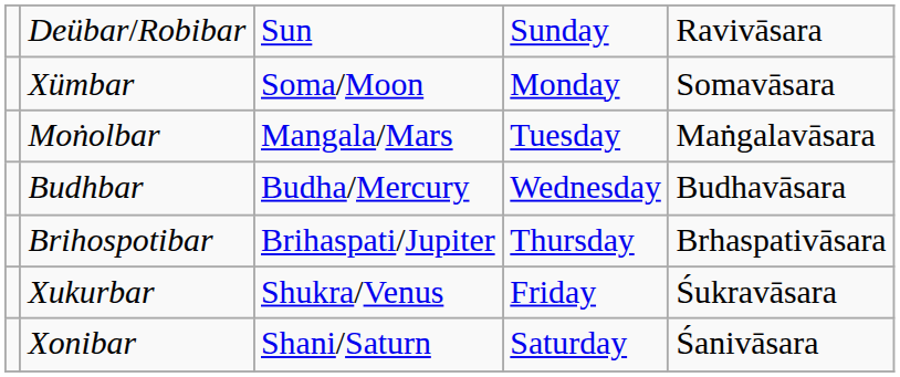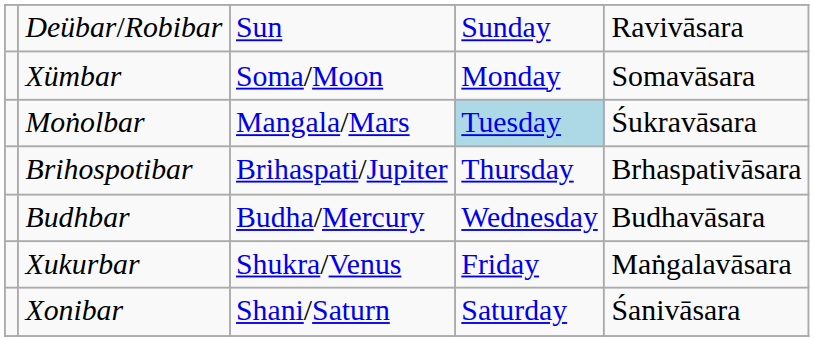 <table class="wikitable">
 <tr>
 <td></td>
 <td><em>Deübar</em>/<em>Robibar</em></td>
 <td><a href='#'>Sun</a></td>
 <td><a href='#'>Sunday</a></td>
 <td>Ravivāsara</td>
 </tr>
 <tr>
 <td></td>
 <td><em>Xümbar</em></td>
 <td><a href='#'>Soma</a>/<a href='#'>Moon</a></td>
 <td><a href='#'>Monday</a></td>
 <td>Somavāsara</td>
 </tr>
 <tr>
 <td></td>
 <td><em>Moṅolbar</em></td>
 <td><a href='#'>Mangala</a>/<a href='#'>Mars</a></td>
-<td><a href='#'>Tuesday</a></td>
-<td>Maṅgalavāsara</td>
+<td style="background: lightblue;"><a href='#'>Tuesday</a></td>
+<td>Śukravāsara</td>
+</tr>
+<tr>
+<td></td>
+<td><em>Brihospotibar</em></td>
+<td><a href='#'>Brihaspati</a>/<a href='#'>Jupiter</a></td>
+<td><a href='#'>Thursday</a></td>
+<td>Brhaspativāsara</td>
 </tr>
 <tr>
 <td></td>
 <td><em>Budhbar</em></td>
 <td><a href='#'>Budha</a>/<a href='#'>Mercury</a></td>
 <td><a href='#'>Wednesday</a></td>
 <td>Budhavāsara</td>
 </tr>
 <tr>
 <td></td>
-<td><em>Brihospotibar</em></td>
-<td><a href='#'>Brihaspati</a>/<a href='#'>Jupiter</a></td>
-<td><a href='#'>Thursday</a></td>
-<td>Brhaspativāsara</td>
-</tr>
-<tr>
-<td></td>
 <td><em>Xukurbar</em></td>
 <td><a href='#'>Shukra</a>/<a href='#'>Venus</a></td>
 <td><a href='#'>Friday</a></td>
-<td>Śukravāsara</td>
+<td>Maṅgalavāsara</td>
 </tr>
 <tr>
 <td></td>
 <td><em>Xonibar</em></td>
 <td><a href='#'>Shani</a>/<a href='#'>Saturn</a></td>
 <td><a href='#'>Saturday</a></td>
 <td>Śanivāsara</td>
 </tr>
 </table>
